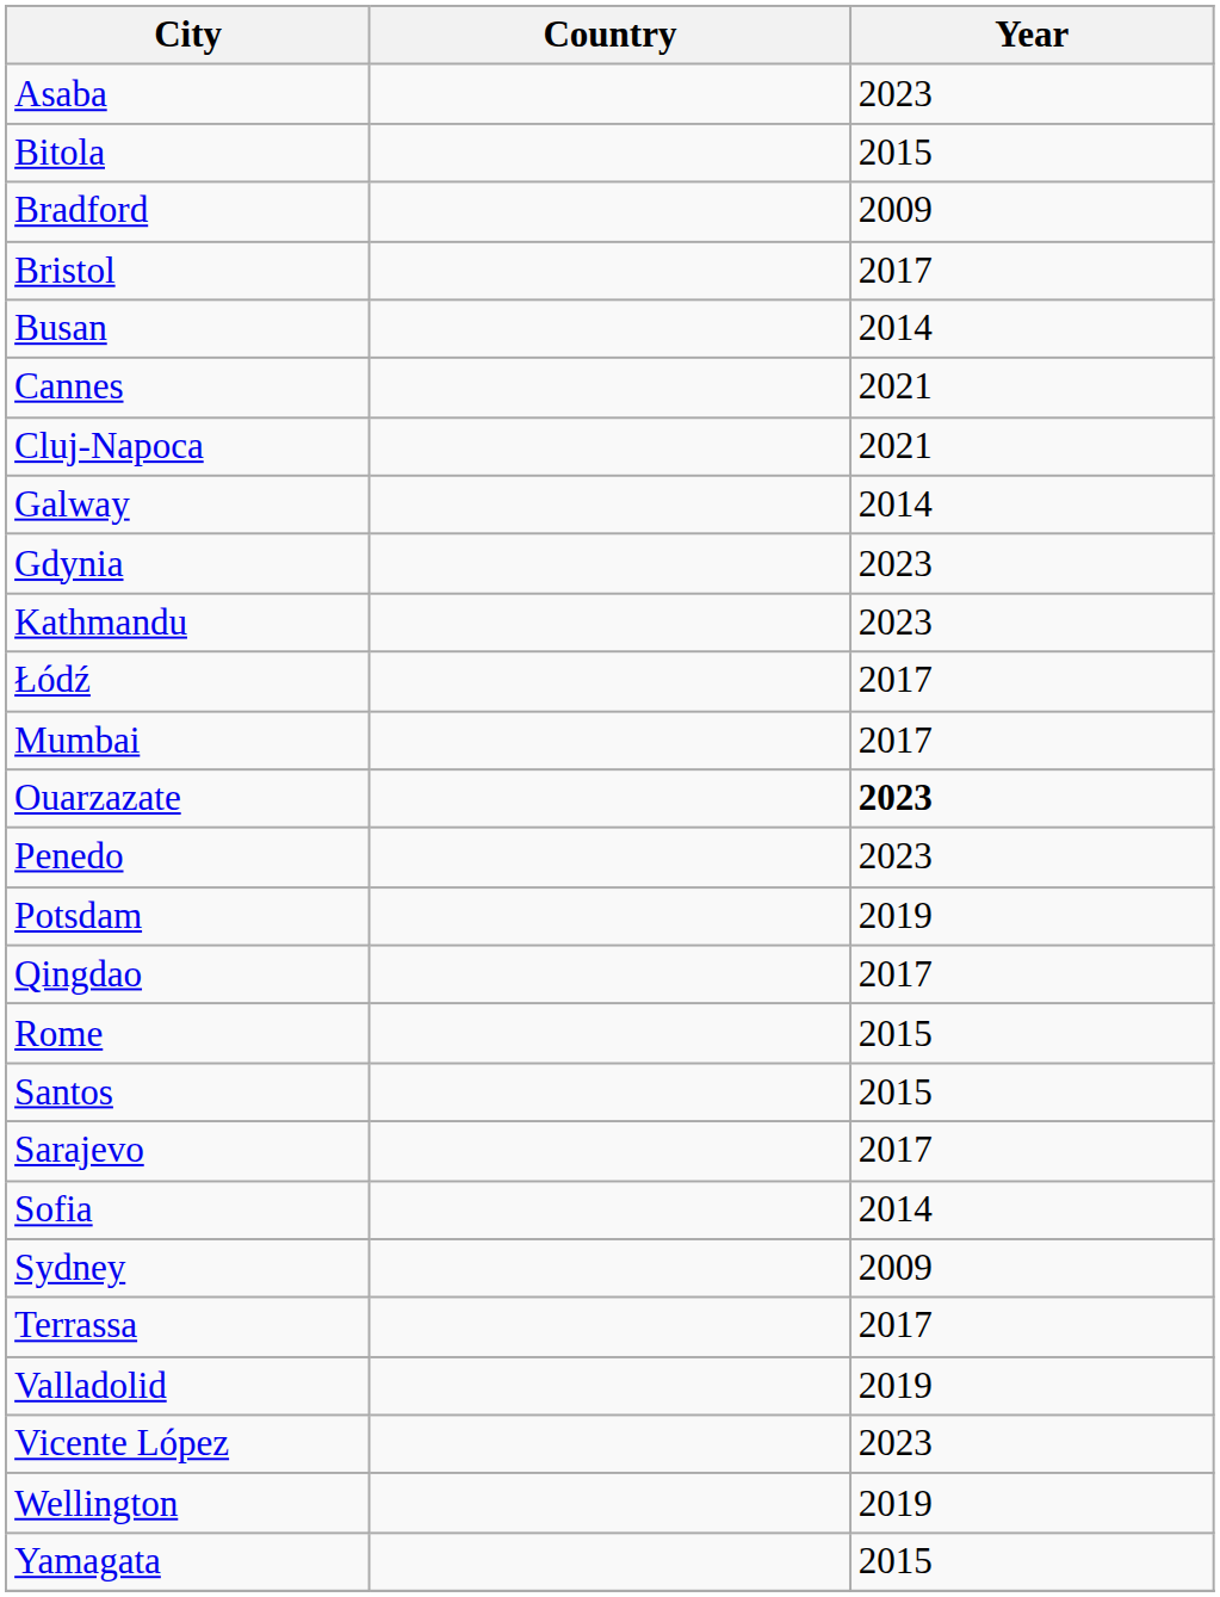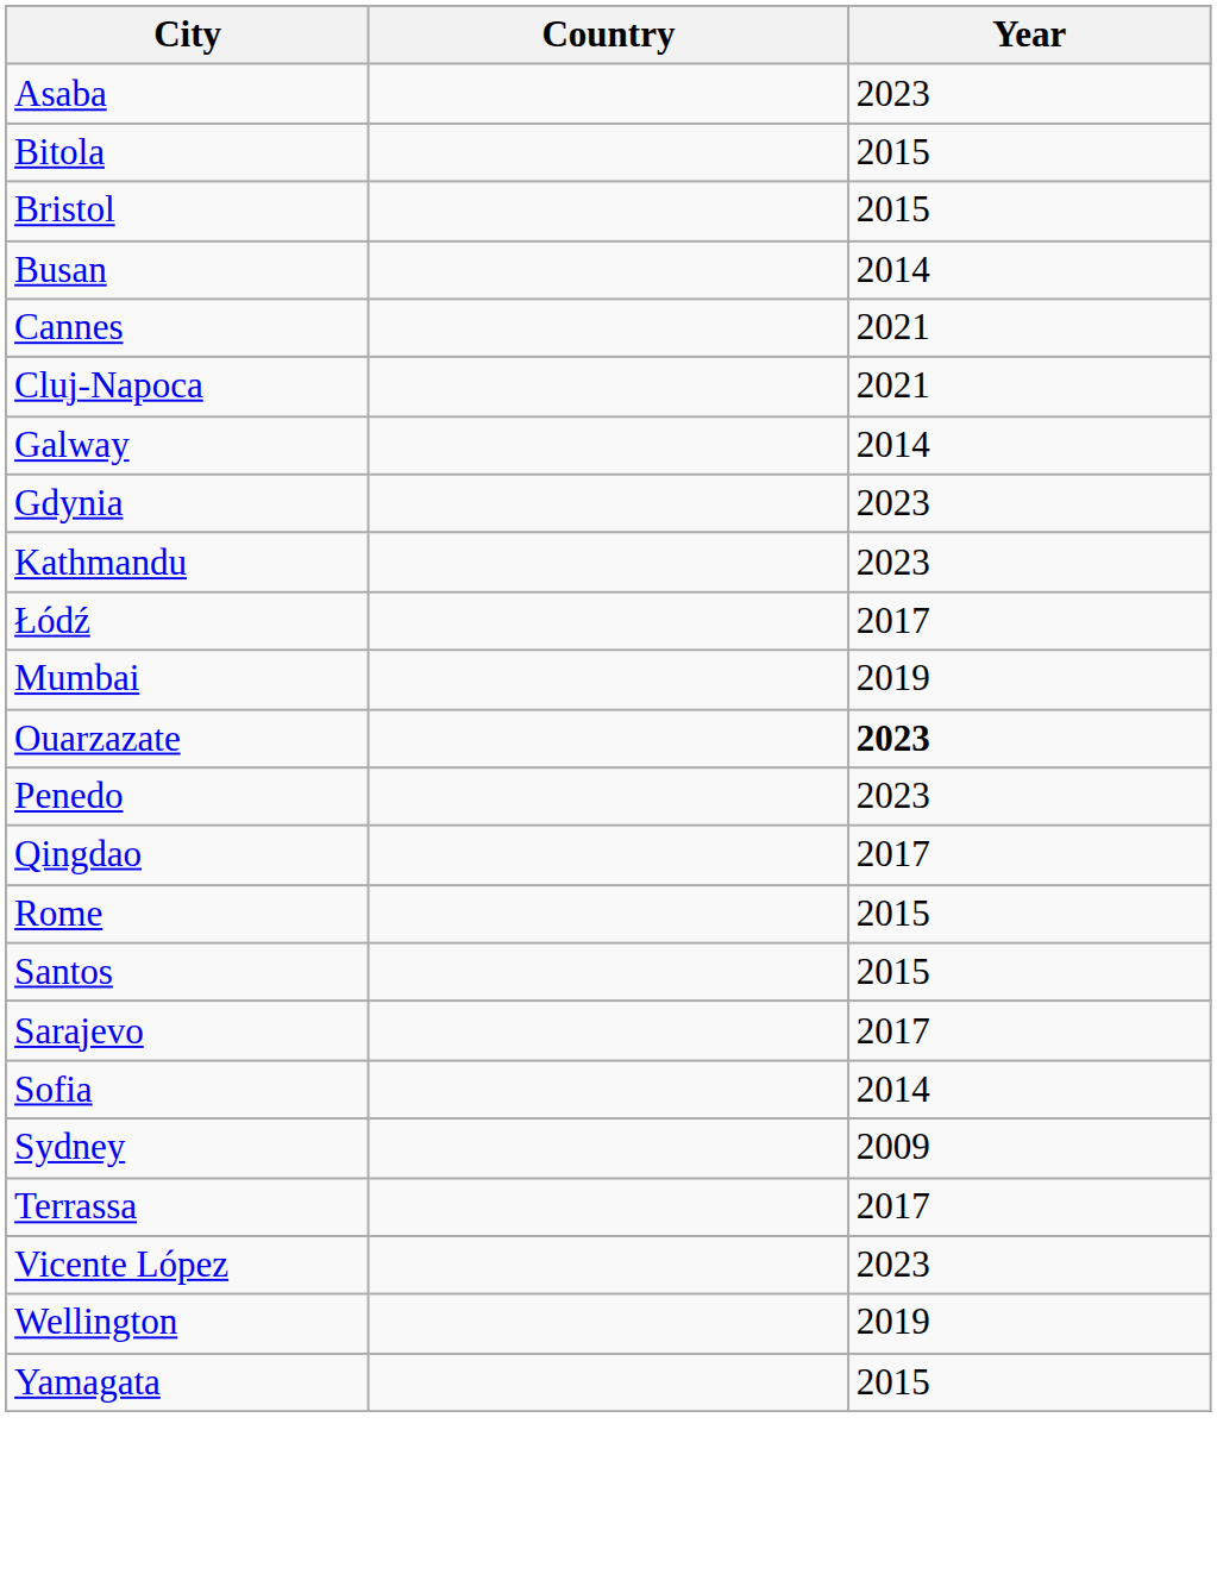 <table class="wikitable sortable">
 <tr>
 <th width="150">City</th>
 <th width="200">Country</th>
 <th width="150">Year</th>
 </tr>
 <tr>
 <td><a href='#'>Asaba</a></td>
 <td></td>
 <td>2023</td>
 </tr>
 <tr>
 <td><a href='#'>Bitola</a></td>
 <td></td>
 <td>2015</td>
 </tr>
 <tr>
-<td><a href='#'>Bradford</a></td>
-<td></td>
-<td>2009</td>
-</tr>
-<tr>
 <td><a href='#'>Bristol</a></td>
 <td></td>
-<td>2017</td>
+<td>2015</td>
 </tr>
 <tr>
 <td><a href='#'>Busan</a></td>
 <td></td>
 <td>2014</td>
 </tr>
 <tr>
 <td><a href='#'>Cannes</a></td>
 <td></td>
 <td>2021</td>
 </tr>
 <tr>
 <td><a href='#'>Cluj-Napoca</a></td>
 <td></td>
 <td>2021</td>
 </tr>
 <tr>
 <td><a href='#'>Galway</a></td>
 <td></td>
 <td>2014</td>
 </tr>
 <tr>
 <td><a href='#'>Gdynia</a></td>
 <td></td>
 <td>2023</td>
 </tr>
 <tr>
 <td><a href='#'>Kathmandu</a></td>
 <td></td>
 <td>2023</td>
 </tr>
 <tr>
 <td><a href='#'>Łódź</a></td>
 <td></td>
 <td>2017</td>
 </tr>
 <tr>
 <td><a href='#'>Mumbai</a></td>
 <td></td>
-<td>2017</td>
+<td>2019</td>
 </tr>
 <tr>
 <td><a href='#'>Ouarzazate</a></td>
 <td></td>
 <td><strong>2023</strong></td>
 </tr>
 <tr>
 <td><a href='#'>Penedo</a></td>
 <td></td>
 <td>2023</td>
-</tr>
-<tr>
-<td><a href='#'>Potsdam</a></td>
-<td></td>
-<td>2019</td>
 </tr>
 <tr>
 <td><a href='#'>Qingdao</a></td>
 <td></td>
 <td>2017</td>
 </tr>
 <tr>
 <td><a href='#'>Rome</a></td>
 <td></td>
 <td>2015</td>
 </tr>
 <tr>
 <td><a href='#'>Santos</a></td>
 <td></td>
 <td>2015</td>
 </tr>
 <tr>
 <td><a href='#'>Sarajevo</a></td>
 <td></td>
 <td>2017</td>
 </tr>
 <tr>
 <td><a href='#'>Sofia</a></td>
 <td></td>
 <td>2014</td>
 </tr>
 <tr>
 <td><a href='#'>Sydney</a></td>
 <td></td>
 <td>2009</td>
 </tr>
 <tr>
 <td><a href='#'>Terrassa</a></td>
 <td></td>
 <td>2017</td>
 </tr>
 <tr>
-<td><a href='#'>Valladolid</a></td>
-<td></td>
-<td>2019</td>
-</tr>
-<tr>
 <td><a href='#'>Vicente López</a></td>
 <td></td>
 <td>2023</td>
 </tr>
 <tr>
 <td><a href='#'>Wellington</a></td>
 <td></td>
 <td>2019</td>
 </tr>
 <tr>
 <td><a href='#'>Yamagata</a></td>
 <td></td>
 <td>2015</td>
 </tr>
 <tr>
 </tr>
 </table>
